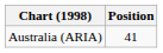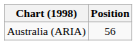 <table class="wikitable">
 <tr>
 <th>Chart (1998)</th>
 <th>Position</th>
 </tr>
 <tr>
 <td>Australia (ARIA)</td>
-<td align="center">41</td>
+<td align="center">56</td>
 </tr>
 </table>
